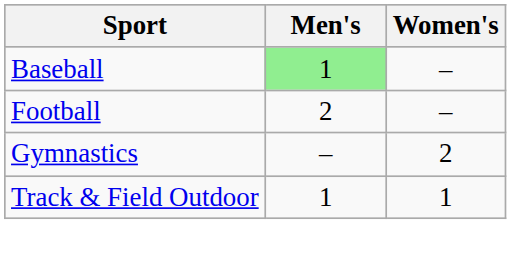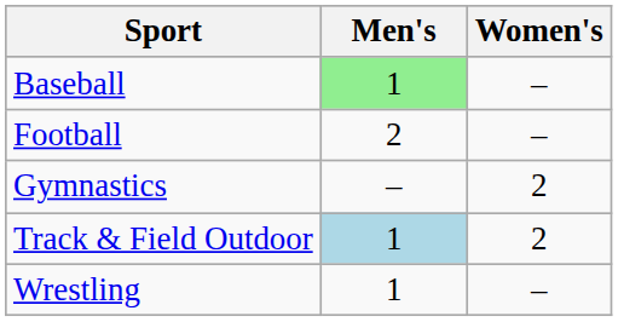 <table class="wikitable" style="text-align:center">
 <tr>
 <th>Sport</th>
 <th width=65px>Men's</th>
 <th>Women's</th>
 </tr>
 <tr>
 <td align=left><a href='#'>Baseball</a></td>
 <td style="background: lightgreen;">1</td>
 <td>–</td>
 </tr>
 <tr>
 <td align=left><a href='#'>Football</a></td>
 <td>2</td>
 <td>–</td>
 </tr>
 <tr>
 <td align=left><a href='#'>Gymnastics</a></td>
 <td>–</td>
 <td>2</td>
 </tr>
 <tr>
 <td align=left><a href='#'>Track & Field Outdoor</a></td>
+<td style="background: lightblue;">1</td>
+<td>2</td>
+</tr>
+<tr>
+<td align=left><a href='#'>Wrestling</a></td>
 <td>1</td>
-<td>1</td>
+<td>–</td>
 </tr>
 </table>
